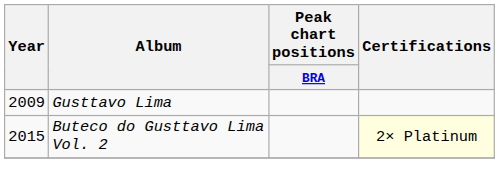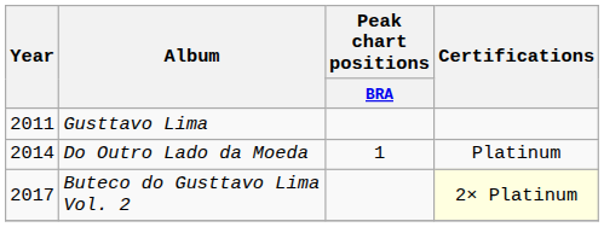 <table class="wikitable">
 <tr>
 <th align="center" rowspan="2">Year</th>
 <th align="center" rowspan="2" width="180">Album</th>
 <th align="center" colspan="1">Peak chart positions</th>
 <th align="center" rowspan="2">Certifications</th>
 </tr>
 <tr>
 <th width="30"><small><a href='#'>BRA</a><br></small></th>
 </tr>
 <tr>
-<td align="center">2009</td>
+<td align="center">2011</td>
 <td><em>Gusttavo Lima</em></td>
 <td align="center"></td>
 <td></td>
 </tr>
 <tr>
-<td align="center">2015</td>
+<td align="center">2014</td>
+<td><em>Do Outro Lado da Moeda</em></td>
+<td align="center">1</td>
+<td align="center">Platinum</td>
+</tr>
+<tr>
+<td align="center">2017</td>
 <td><em>Buteco do Gusttavo Lima Vol. 2</em></td>
 <td></td>
 <td align="center" style="background: lightyellow;">2× Platinum</td>
 </tr>
 <tr>
 </tr>
 </table>
